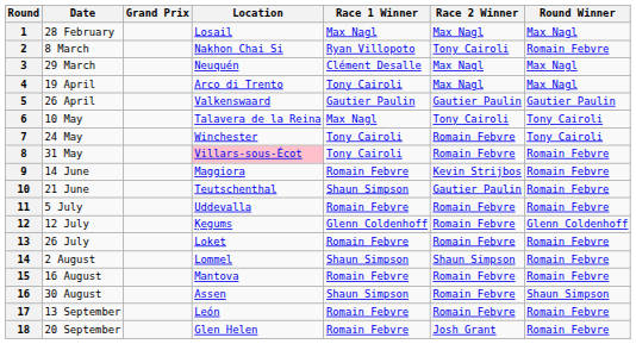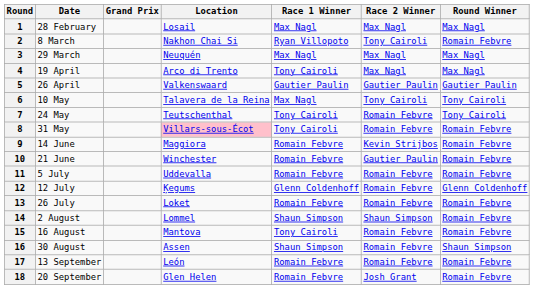 <table class="wikitable" style="font-size: 85%;">
 <tr>
 <th>Round</th>
 <th>Date</th>
 <th>Grand Prix</th>
 <th>Location</th>
 <th>Race 1 Winner</th>
 <th>Race 2 Winner</th>
 <th>Round Winner</th>
 </tr>
 <tr>
 <th>1</th>
 <td>28 February</td>
 <td></td>
 <td><a href='#'>Losail</a></td>
 <td> <a href='#'>Max Nagl</a></td>
 <td> <a href='#'>Max Nagl</a></td>
 <td> <a href='#'>Max Nagl</a></td>
 </tr>
 <tr>
 <th>2</th>
 <td>8 March</td>
 <td></td>
 <td><a href='#'>Nakhon Chai Si</a></td>
 <td> <a href='#'>Ryan Villopoto</a></td>
 <td> <a href='#'>Tony Cairoli</a></td>
 <td> <a href='#'>Romain Febvre</a></td>
 </tr>
 <tr>
 <th>3</th>
 <td>29 March</td>
 <td></td>
 <td><a href='#'>Neuquén</a></td>
-<td> <a href='#'>Clément Desalle</a></td>
+<td> <a href='#'>Max Nagl</a></td>
 <td> <a href='#'>Max Nagl</a></td>
 <td> <a href='#'>Max Nagl</a></td>
 </tr>
 <tr>
 <th>4</th>
 <td>19 April</td>
 <td></td>
 <td><a href='#'>Arco di Trento</a></td>
 <td> <a href='#'>Tony Cairoli</a></td>
 <td> <a href='#'>Max Nagl</a></td>
 <td> <a href='#'>Max Nagl</a></td>
 </tr>
 <tr>
 <th>5</th>
 <td>26 April</td>
 <td></td>
 <td><a href='#'>Valkenswaard</a></td>
 <td> <a href='#'>Gautier Paulin</a></td>
 <td> <a href='#'>Gautier Paulin</a></td>
 <td> <a href='#'>Gautier Paulin</a></td>
 </tr>
 <tr>
 <th>6</th>
 <td>10 May</td>
 <td></td>
 <td><a href='#'>Talavera de la Reina</a></td>
 <td> <a href='#'>Max Nagl</a></td>
 <td> <a href='#'>Tony Cairoli</a></td>
 <td> <a href='#'>Tony Cairoli</a></td>
 </tr>
 <tr>
 <th>7</th>
 <td>24 May</td>
 <td></td>
-<td><a href='#'>Winchester</a></td>
+<td><a href='#'>Teutschenthal</a></td>
 <td> <a href='#'>Tony Cairoli</a></td>
 <td> <a href='#'>Romain Febvre</a></td>
 <td> <a href='#'>Tony Cairoli</a></td>
 </tr>
 <tr>
 <th>8</th>
 <td>31 May</td>
 <td></td>
 <td style="background: pink;"><a href='#'>Villars-sous-Écot</a></td>
 <td> <a href='#'>Tony Cairoli</a></td>
 <td> <a href='#'>Romain Febvre</a></td>
 <td> <a href='#'>Romain Febvre</a></td>
 </tr>
 <tr>
 <th>9</th>
 <td>14 June</td>
 <td></td>
 <td><a href='#'>Maggiora</a></td>
 <td> <a href='#'>Romain Febvre</a></td>
 <td> <a href='#'>Kevin Strijbos</a></td>
 <td> <a href='#'>Romain Febvre</a></td>
 </tr>
 <tr>
 <th>10</th>
 <td>21 June</td>
 <td></td>
-<td><a href='#'>Teutschenthal</a></td>
-<td> <a href='#'>Shaun Simpson</a></td>
+<td><a href='#'>Winchester</a></td>
+<td> <a href='#'>Romain Febvre</a></td>
 <td> <a href='#'>Gautier Paulin</a></td>
 <td> <a href='#'>Romain Febvre</a></td>
 </tr>
 <tr>
 <th>11</th>
 <td>5 July</td>
 <td></td>
 <td><a href='#'>Uddevalla</a></td>
 <td> <a href='#'>Romain Febvre</a></td>
 <td> <a href='#'>Romain Febvre</a></td>
 <td> <a href='#'>Romain Febvre</a></td>
 </tr>
 <tr>
 <th>12</th>
 <td>12 July</td>
 <td></td>
 <td><a href='#'>Ķegums</a></td>
 <td> <a href='#'>Glenn Coldenhoff</a></td>
 <td> <a href='#'>Romain Febvre</a></td>
 <td> <a href='#'>Glenn Coldenhoff</a></td>
 </tr>
 <tr>
 <th>13</th>
 <td>26 July</td>
 <td></td>
 <td><a href='#'>Loket</a></td>
 <td> <a href='#'>Romain Febvre</a></td>
 <td> <a href='#'>Romain Febvre</a></td>
 <td> <a href='#'>Romain Febvre</a></td>
 </tr>
 <tr>
 <th>14</th>
 <td>2 August</td>
 <td></td>
 <td><a href='#'>Lommel</a></td>
 <td> <a href='#'>Shaun Simpson</a></td>
 <td> <a href='#'>Shaun Simpson</a></td>
 <td> <a href='#'>Romain Febvre</a></td>
 </tr>
 <tr>
 <th>15</th>
 <td>16 August</td>
 <td></td>
 <td><a href='#'>Mantova</a></td>
-<td> <a href='#'>Romain Febvre</a></td>
+<td> <a href='#'>Tony Cairoli</a></td>
 <td> <a href='#'>Romain Febvre</a></td>
 <td> <a href='#'>Romain Febvre</a></td>
 </tr>
 <tr>
 <th>16</th>
 <td>30 August</td>
 <td></td>
 <td><a href='#'>Assen</a></td>
 <td> <a href='#'>Shaun Simpson</a></td>
 <td> <a href='#'>Romain Febvre</a></td>
 <td> <a href='#'>Shaun Simpson</a></td>
 </tr>
 <tr>
 <th>17</th>
 <td>13 September</td>
 <td></td>
 <td><a href='#'>León</a></td>
 <td> <a href='#'>Romain Febvre</a></td>
 <td> <a href='#'>Romain Febvre</a></td>
 <td> <a href='#'>Romain Febvre</a></td>
 </tr>
 <tr>
 <th>18</th>
 <td>20 September</td>
 <td></td>
 <td><a href='#'>Glen Helen</a></td>
 <td> <a href='#'>Romain Febvre</a></td>
 <td> <a href='#'>Josh Grant</a></td>
 <td> <a href='#'>Romain Febvre</a></td>
 </tr>
 </table>
